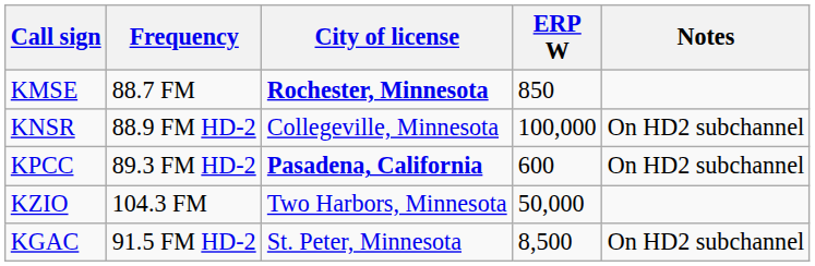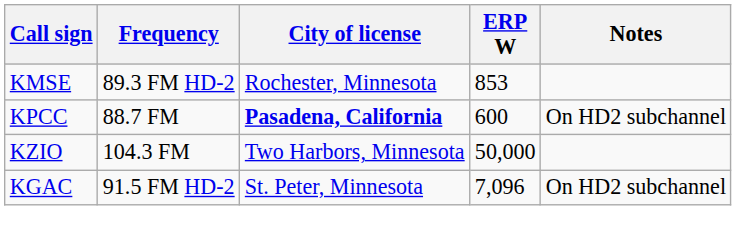 <table class="wikitable sortable">
 <tr>
 <th><a href='#'>Call sign</a></th>
 <th data-sort-type="number"><a href='#'>Frequency</a></th>
 <th><a href='#'>City of license</a></th>
 <th data-sort-type="number"><a href='#'>ERP</a><br>W</th>
 <th class="unsortable">Notes</th>
 </tr>
 <tr>
 <td><a href='#'>KMSE</a></td>
-<td>88.7 FM</td>
-<td><strong><a href='#'>Rochester, Minnesota</a></strong></td>
-<td>850</td>
+<td>89.3 FM <a href='#'>HD-2</a></td>
+<td><a href='#'>Rochester, Minnesota</a></td>
+<td>853</td>
 <td></td>
 </tr>
 <tr>
-<td><a href='#'>KNSR</a></td>
-<td>88.9 FM <a href='#'>HD-2</a></td>
-<td><a href='#'>Collegeville, Minnesota</a></td>
-<td>100,000</td>
-<td>On HD2 subchannel</td>
-</tr>
-<tr>
 <td><a href='#'>KPCC</a></td>
-<td>89.3 FM <a href='#'>HD-2</a></td>
+<td>88.7 FM</td>
 <td><strong><a href='#'>Pasadena, California</a></strong></td>
 <td>600</td>
 <td>On HD2 subchannel</td>
 </tr>
 <tr>
 <td><a href='#'>KZIO</a></td>
 <td>104.3 FM</td>
 <td><a href='#'>Two Harbors, Minnesota</a></td>
 <td>50,000</td>
 <td></td>
 </tr>
 <tr>
 <td><a href='#'>KGAC</a></td>
 <td>91.5 FM <a href='#'>HD-2</a></td>
 <td><a href='#'>St. Peter, Minnesota</a></td>
-<td>8,500</td>
+<td>7,096</td>
 <td>On HD2 subchannel</td>
 </tr>
 </table>
